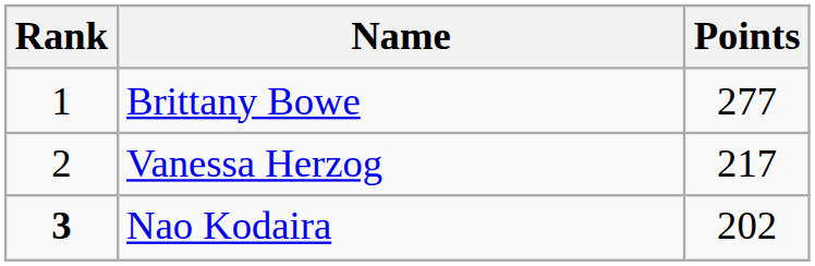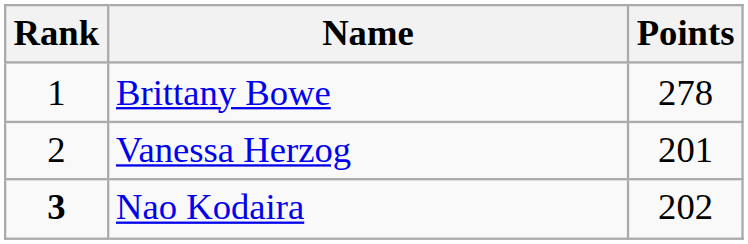 <table class="wikitable" border="1" style="text-align:center">
 <tr>
 <th width=30>Rank</th>
 <th width=220>Name</th>
 <th width=25>Points</th>
 </tr>
 <tr>
 <td>1</td>
 <td align="left"> <a href='#'>Brittany Bowe</a></td>
-<td>277</td>
+<td>278</td>
 </tr>
 <tr>
 <td>2</td>
 <td align="left"> <a href='#'>Vanessa Herzog</a></td>
-<td>217</td>
+<td>201</td>
 </tr>
 <tr>
 <td><strong>3</strong></td>
 <td align="left"> <a href='#'>Nao Kodaira</a></td>
 <td>202</td>
 </tr>
 </table>
